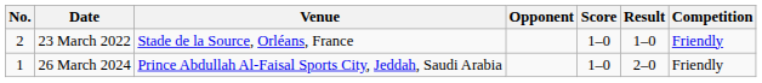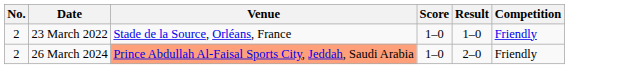 <table class="wikitable sortable">
 <tr>
 <th scope="col">No.</th>
 <th scope="col">Date</th>
 <th scope="col">Venue</th>
-<th scope="col">Opponent</th>
 <th scope="col">Score</th>
 <th scope="col">Result</th>
 <th scope="col">Competition</th>
 </tr>
 <tr>
 <td align="center">2</td>
 <td>23 March 2022</td>
 <td><a href='#'>Stade de la Source</a>, <a href='#'>Orléans</a>, France</td>
-<td></td>
 <td align="center">1–0</td>
 <td align="center">1–0</td>
 <td><a href='#'>Friendly</a></td>
 </tr>
 <tr>
-<td align="center">1</td>
+<td align="center">2</td>
 <td>26 March 2024</td>
-<td><a href='#'>Prince Abdullah Al-Faisal Sports City</a>, <a href='#'>Jeddah</a>, Saudi Arabia</td>
-<td></td>
+<td style="background: lightsalmon;"><a href='#'>Prince Abdullah Al-Faisal Sports City</a>, <a href='#'>Jeddah</a>, Saudi Arabia</td>
 <td align="center">1–0</td>
 <td align="center">2–0</td>
 <td>Friendly</td>
 </tr>
 </table>
